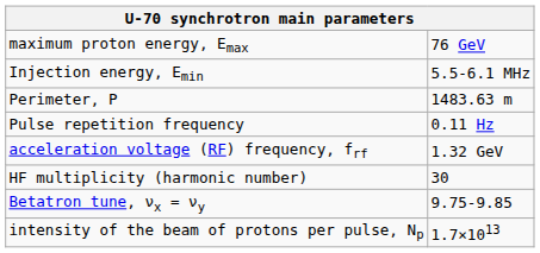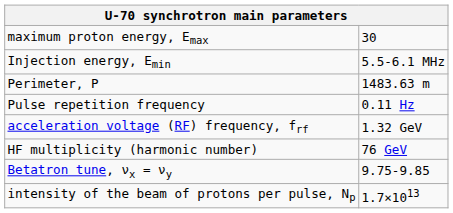 <table class="wikitable" style="float:right;">
 <tr>
 <th colspan=2>U-70 synchrotron main parameters</th>
 </tr>
 <tr>
 <td>maximum proton energy, E<sub>max</sub></td>
-<td>76 <a href='#'>GeV</a></td>
+<td>30</td>
 </tr>
 <tr>
 <td>Injection energy, E<sub>min</sub></td>
 <td>5.5-6.1 MHz</td>
 </tr>
 <tr>
 <td>Perimeter, P</td>
 <td>1483.63 m</td>
 </tr>
 <tr>
 <td>Pulse repetition frequency</td>
 <td>0.11 <a href='#'>Hz</a></td>
 </tr>
 <tr>
 <td><a href='#'>acceleration voltage</a> (<a href='#'>RF</a>) frequency, f<sub>rf</sub></td>
 <td>1.32 GeV</td>
 </tr>
 <tr>
 <td>HF multiplicity (harmonic number)</td>
-<td>30</td>
+<td>76 <a href='#'>GeV</a></td>
 </tr>
 <tr>
 <td><a href='#'>Betatron tune</a>, ν<sub>x</sub> = ν<sub>y</sub></td>
 <td>9.75-9.85</td>
 </tr>
 <tr>
 <td>intensity of the beam of protons per pulse, N<sub>p</sub></td>
 <td>1.7×10<sup>13</sup></td>
 </tr>
 </table>
